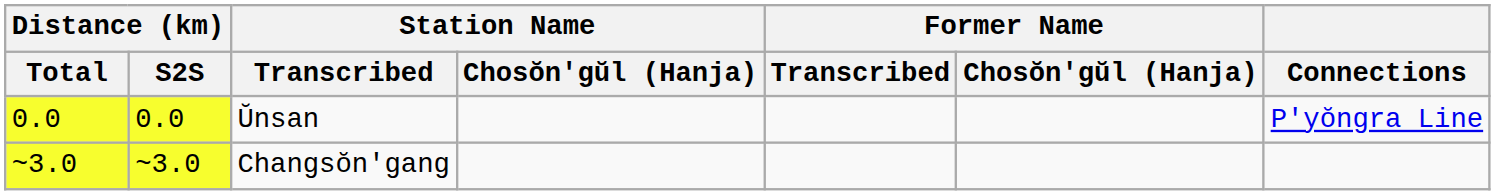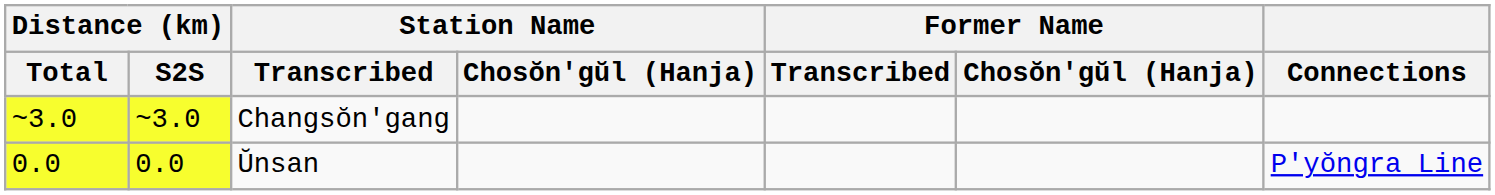 <table class="wikitable" style="font-size:90%;">
 <tr>
 <th colspan="2">Distance (km)</th>
 <th colspan="2">Station Name</th>
 <th colspan="2">Former Name</th>
 <th></th>
 </tr>
 <tr>
 <th>Total</th>
 <th>S2S</th>
 <th>Transcribed</th>
 <th>Chosŏn'gŭl (Hanja)</th>
 <th>Transcribed</th>
 <th>Chosŏn'gŭl (Hanja)</th>
 <th>Connections</th>
 </tr>
 <tr>
+<td bgcolor=#F7FE2E>~3.0</td>
+<td bgcolor=#F7FE2E>~3.0</td>
+<td>Changsŏn'gang</td>
+<td></td>
+<td></td>
+<td></td>
+<td></td>
+</tr>
+<tr>
 <td bgcolor=#F7FE2E>0.0</td>
 <td bgcolor=#F7FE2E>0.0</td>
 <td>Ŭnsan</td>
 <td></td>
 <td></td>
 <td></td>
 <td><a href='#'>P'yŏngra Line</a></td>
 </tr>
-<tr>
-<td bgcolor=#F7FE2E>~3.0</td>
-<td bgcolor=#F7FE2E>~3.0</td>
-<td>Changsŏn'gang</td>
-<td></td>
-<td></td>
-<td></td>
-<td></td>
-</tr>
 </table>
